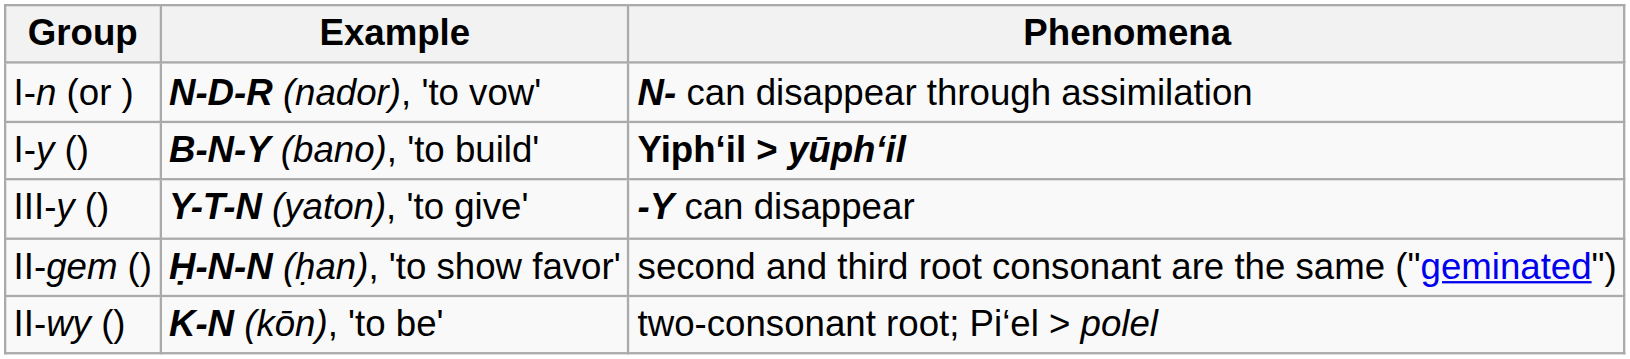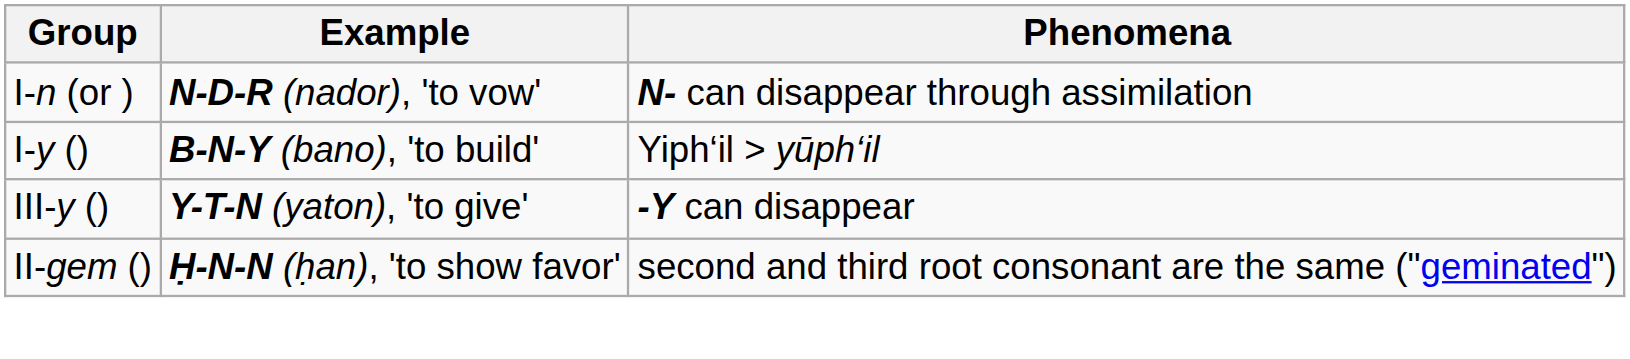 <table class="wikitable">
 <tr>
 <th>Group</th>
 <th>Example</th>
 <th>Phenomena</th>
 </tr>
 <tr>
 <td>I-<em>n</em> (or )</td>
 <td><em> <strong>N-D-R</strong> (nador)</em>, 'to vow'</td>
 <td><strong><em>N-</em></strong> can disappear through assimilation</td>
 </tr>
 <tr>
 <td>I-<em>y</em> ()</td>
 <td><em> <strong>B-N-Y</strong> (bano)</em>, 'to build'</td>
-<td><strong>Yiph‘il > <em>yūph‘il</em></strong></td>
+<td>Yiph‘il > <em>yūph‘il</em></td>
 </tr>
 <tr>
 <td>III-<em>y</em> ()</td>
 <td><em> <strong>Y-T-N</strong> (yaton)</em>, 'to give'</td>
 <td><strong><em>-Y</em></strong> can disappear</td>
 </tr>
 <tr>
 <td>II-<em>gem</em> ()</td>
 <td><em> <strong>Ḥ-N-N</strong> (ḥan)</em>, 'to show favor'</td>
 <td>second and third root consonant are the same ("<a href='#'>geminated</a>")</td>
 </tr>
-<tr>
-<td>II-<em>wy</em> ()</td>
-<td><em> <strong>K-N</strong> (kōn)</em>, 'to be'</td>
-<td>two-consonant root; Pi‘el > <em>polel</em></td>
-</tr>
 </table>
